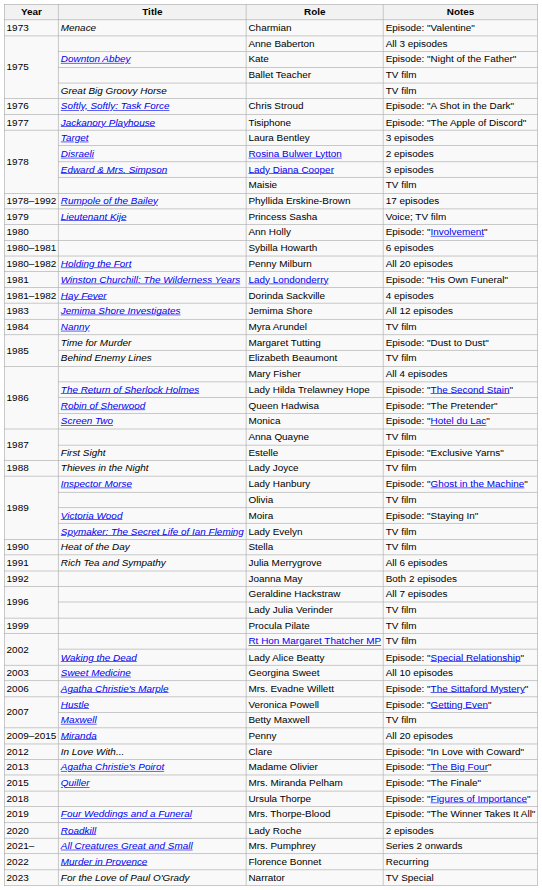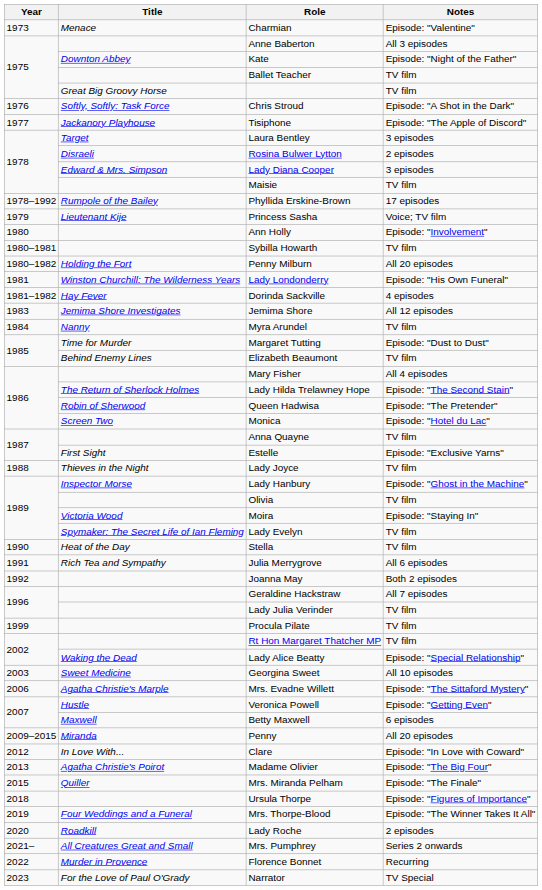 <table class="wikitable sortable">
 <tr>
 <th>Year</th>
 <th>Title</th>
 <th>Role</th>
 <th class=unsortable>Notes</th>
 </tr>
 <tr>
 <td>1973</td>
 <td><em>Menace</em></td>
 <td>Charmian</td>
 <td>Episode: "Valentine"</td>
 </tr>
 <tr>
 <td rowspan="4">1975</td>
 <td><em></em></td>
 <td>Anne Baberton</td>
 <td>All 3 episodes</td>
 </tr>
 <tr>
 <td><em><a href='#'>Downton Abbey</a></em></td>
 <td>Kate</td>
 <td>Episode: "Night of the Father"</td>
 </tr>
 <tr>
 <td><em></em></td>
 <td>Ballet Teacher</td>
 <td>TV film</td>
 </tr>
 <tr>
 <td><em>Great Big Groovy Horse</em></td>
 <td></td>
 <td>TV film</td>
 </tr>
 <tr>
 <td>1976</td>
 <td><em><a href='#'>Softly, Softly: Task Force</a></em></td>
 <td>Chris Stroud</td>
 <td>Episode: "A Shot in the Dark"</td>
 </tr>
 <tr>
 <td>1977</td>
 <td><em><a href='#'>Jackanory Playhouse</a></em></td>
 <td>Tisiphone</td>
 <td>Episode: "The Apple of Discord"</td>
 </tr>
 <tr>
 <td rowspan="4">1978</td>
 <td><em><a href='#'>Target</a></em></td>
 <td>Laura Bentley</td>
 <td>3 episodes</td>
 </tr>
 <tr>
 <td><em><a href='#'>Disraeli</a></em></td>
 <td><a href='#'>Rosina Bulwer Lytton</a></td>
 <td>2 episodes</td>
 </tr>
 <tr>
 <td><em><a href='#'>Edward & Mrs. Simpson</a></em></td>
 <td><a href='#'>Lady Diana Cooper</a></td>
 <td>3 episodes</td>
 </tr>
 <tr>
 <td><em></em></td>
 <td>Maisie</td>
 <td>TV film</td>
 </tr>
 <tr>
 <td>1978–1992</td>
 <td><em><a href='#'>Rumpole of the Bailey</a></em></td>
 <td>Phyllida Erskine-Brown</td>
 <td>17 episodes</td>
 </tr>
 <tr>
 <td>1979</td>
 <td><em><a href='#'>Lieutenant Kije</a></em></td>
 <td>Princess Sasha</td>
 <td>Voice; TV film</td>
 </tr>
 <tr>
 <td>1980</td>
 <td><em></em></td>
 <td>Ann Holly</td>
 <td>Episode: "<a href='#'>Involvement</a>"</td>
 </tr>
 <tr>
 <td>1980–1981</td>
 <td><em></em></td>
 <td>Sybilla Howarth</td>
-<td>6 episodes</td>
+<td>TV film</td>
 </tr>
 <tr>
 <td>1980–1982</td>
 <td><em><a href='#'>Holding the Fort</a></em></td>
 <td>Penny Milburn</td>
 <td>All 20 episodes</td>
 </tr>
 <tr>
 <td>1981</td>
 <td><em><a href='#'>Winston Churchill: The Wilderness Years</a></em></td>
 <td><a href='#'>Lady Londonderry</a></td>
 <td>Episode: "His Own Funeral"</td>
 </tr>
 <tr>
 <td>1981–1982</td>
 <td><em><a href='#'>Hay Fever</a></em></td>
 <td>Dorinda Sackville</td>
 <td>4 episodes</td>
 </tr>
 <tr>
 <td>1983</td>
 <td><em><a href='#'>Jemima Shore Investigates</a></em></td>
 <td>Jemima Shore</td>
 <td>All 12 episodes</td>
 </tr>
 <tr>
 <td>1984</td>
 <td><em><a href='#'>Nanny</a></em></td>
 <td>Myra Arundel</td>
 <td>TV film</td>
 </tr>
 <tr>
 <td rowspan="2">1985</td>
 <td><em>Time for Murder</em></td>
 <td>Margaret Tutting</td>
 <td>Episode: "Dust to Dust"</td>
 </tr>
 <tr>
 <td><em>Behind Enemy Lines</em></td>
 <td>Elizabeth Beaumont</td>
 <td>TV film</td>
 </tr>
 <tr>
 <td rowspan="4">1986</td>
 <td><em></em></td>
 <td>Mary Fisher</td>
 <td>All 4 episodes</td>
 </tr>
 <tr>
 <td><em><a href='#'>The Return of Sherlock Holmes</a></em></td>
 <td>Lady Hilda Trelawney Hope</td>
 <td>Episode: "<a href='#'>The Second Stain</a>"</td>
 </tr>
 <tr>
 <td><em><a href='#'>Robin of Sherwood</a></em></td>
 <td>Queen Hadwisa</td>
 <td>Episode: "The Pretender"</td>
 </tr>
 <tr>
 <td><em><a href='#'>Screen Two</a></em></td>
 <td>Monica</td>
 <td>Episode: "<a href='#'>Hotel du Lac</a>"</td>
 </tr>
 <tr>
 <td rowspan="2">1987</td>
 <td><em></em></td>
 <td>Anna Quayne</td>
 <td>TV film</td>
 </tr>
 <tr>
 <td><em>First Sight</em></td>
 <td>Estelle</td>
 <td>Episode: "Exclusive Yarns"</td>
 </tr>
 <tr>
 <td>1988</td>
 <td><em>Thieves in the Night</em></td>
 <td>Lady Joyce</td>
 <td>TV film</td>
 </tr>
 <tr>
 <td rowspan="4">1989</td>
 <td><em><a href='#'>Inspector Morse</a></em></td>
 <td>Lady Hanbury</td>
 <td>Episode: "<a href='#'>Ghost in the Machine</a>"</td>
 </tr>
 <tr>
 <td><em></em></td>
 <td>Olivia</td>
 <td>TV film</td>
 </tr>
 <tr>
 <td><em><a href='#'>Victoria Wood</a></em></td>
 <td>Moira</td>
 <td>Episode: "Staying In"</td>
 </tr>
 <tr>
 <td><em><a href='#'>Spymaker: The Secret Life of Ian Fleming</a></em></td>
 <td>Lady Evelyn</td>
 <td>TV film</td>
 </tr>
 <tr>
 <td>1990</td>
 <td><em>Heat of the Day</em></td>
 <td>Stella</td>
 <td>TV film</td>
 </tr>
 <tr>
 <td>1991</td>
 <td><em>Rich Tea and Sympathy</em></td>
 <td>Julia Merrygrove</td>
 <td>All 6 episodes</td>
 </tr>
 <tr>
 <td>1992</td>
 <td><em></em></td>
 <td>Joanna May</td>
 <td>Both 2 episodes</td>
 </tr>
 <tr>
 <td rowspan="2">1996</td>
 <td><em></em></td>
 <td>Geraldine Hackstraw</td>
 <td>All 7 episodes</td>
 </tr>
 <tr>
 <td><em></em></td>
 <td>Lady Julia Verinder</td>
 <td>TV film</td>
 </tr>
 <tr>
 <td>1999</td>
 <td><em></em></td>
 <td>Procula Pilate</td>
 <td>TV film</td>
 </tr>
 <tr>
 <td rowspan="2">2002</td>
 <td><em></em></td>
 <td><a href='#'>Rt Hon Margaret Thatcher MP</a></td>
 <td>TV film</td>
 </tr>
 <tr>
 <td><em><a href='#'>Waking the Dead</a></em></td>
 <td>Lady Alice Beatty</td>
 <td>Episode: "<a href='#'>Special Relationship</a>"</td>
 </tr>
 <tr>
 <td>2003</td>
 <td><em><a href='#'>Sweet Medicine</a></em></td>
 <td>Georgina Sweet</td>
 <td>All 10 episodes</td>
 </tr>
 <tr>
 <td>2006</td>
 <td><em><a href='#'>Agatha Christie's Marple</a></em></td>
 <td>Mrs. Evadne Willett</td>
 <td>Episode: "<a href='#'>The Sittaford Mystery</a>"</td>
 </tr>
 <tr>
 <td rowspan="2">2007</td>
 <td><em><a href='#'>Hustle</a></em></td>
 <td>Veronica Powell</td>
 <td>Episode: "<a href='#'>Getting Even</a>"</td>
 </tr>
 <tr>
 <td><em><a href='#'>Maxwell</a></em></td>
 <td>Betty Maxwell</td>
-<td>TV film</td>
+<td>6 episodes</td>
 </tr>
 <tr>
 <td>2009–2015</td>
 <td><em><a href='#'>Miranda</a></em></td>
 <td>Penny</td>
 <td>All 20 episodes</td>
 </tr>
 <tr>
 <td>2012</td>
 <td><em>In Love With...</em></td>
 <td>Clare</td>
 <td>Episode: "In Love with Coward"</td>
 </tr>
 <tr>
 <td>2013</td>
 <td><em><a href='#'>Agatha Christie's Poirot</a></em></td>
 <td>Madame Olivier</td>
 <td>Episode: "<a href='#'>The Big Four</a>"</td>
 </tr>
 <tr>
 <td>2015</td>
 <td><em><a href='#'>Quiller</a></em></td>
 <td>Mrs. Miranda Pelham</td>
 <td>Episode: "The Finale"</td>
 </tr>
 <tr>
 <td>2018</td>
 <td><em></em></td>
 <td>Ursula Thorpe</td>
 <td>Episode: "<a href='#'>Figures of Importance</a>"</td>
 </tr>
 <tr>
 <td>2019</td>
 <td><em><a href='#'>Four Weddings and a Funeral</a></em></td>
 <td>Mrs. Thorpe-Blood</td>
 <td>Episode: "The Winner Takes It All"</td>
 </tr>
 <tr>
 <td>2020</td>
 <td><em><a href='#'>Roadkill</a></em></td>
 <td>Lady Roche</td>
 <td>2 episodes</td>
 </tr>
 <tr>
 <td>2021–</td>
 <td><em><a href='#'>All Creatures Great and Small</a></em></td>
 <td>Mrs. Pumphrey</td>
 <td>Series 2 onwards</td>
 </tr>
 <tr>
 <td>2022</td>
 <td><em><a href='#'>Murder in Provence</a></em></td>
 <td>Florence Bonnet</td>
 <td>Recurring</td>
 </tr>
 <tr>
 <td>2023</td>
 <td><em>For the Love of Paul O'Grady</em></td>
 <td>Narrator</td>
 <td>TV Special</td>
 </tr>
 </table>
